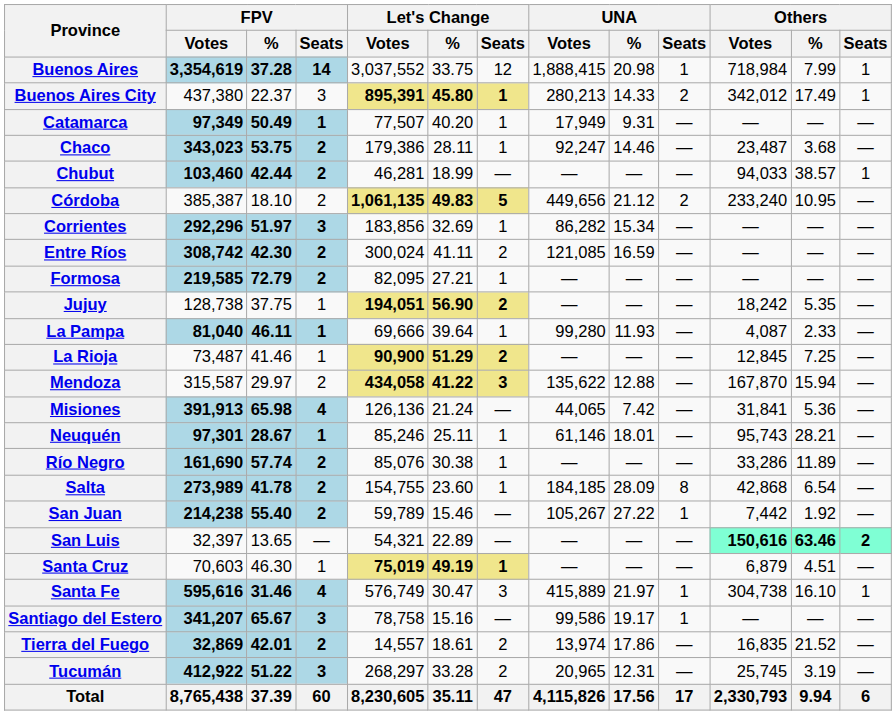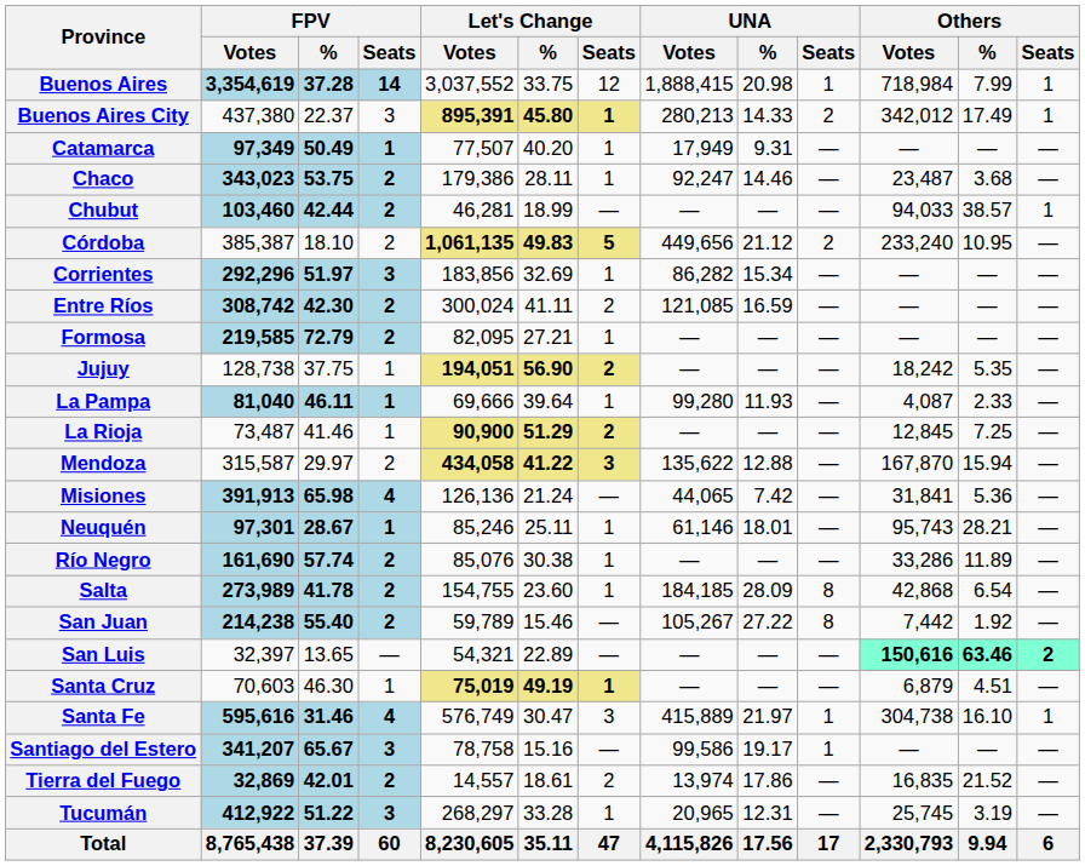 <table class="wikitable sortable plainrowheaders" style="text-align:right;">
 <tr>
 <th rowspan=2>Province</th>
 <th colspan=3>FPV</th>
 <th colspan=3>Let's Change</th>
 <th colspan=3>UNA</th>
 <th colspan=3>Others</th>
 </tr>
 <tr>
 <th>Votes</th>
 <th>%</th>
 <th>Seats</th>
 <th>Votes</th>
 <th>%</th>
 <th>Seats</th>
 <th>Votes</th>
 <th>%</th>
 <th>Seats</th>
 <th>Votes</th>
 <th>%</th>
 <th>Seats</th>
 </tr>
 <tr>
 <th scope=row><a href='#'>Buenos Aires</a></th>
 <td bgcolor=lightblue><strong>3,354,619</strong></td>
 <td bgcolor=lightblue><strong>37.28</strong></td>
 <td bgcolor=lightblue align=center><strong>14</strong></td>
 <td>3,037,552</td>
 <td>33.75</td>
 <td align=center>12</td>
 <td>1,888,415</td>
 <td>20.98</td>
 <td align=center>1</td>
 <td>718,984</td>
 <td>7.99</td>
 <td align=center>1</td>
 </tr>
 <tr>
 <th scope=row><a href='#'>Buenos Aires City</a></th>
 <td>437,380</td>
 <td>22.37</td>
 <td align=center>3</td>
 <td bgcolor=khaki><strong>895,391</strong></td>
 <td bgcolor=khaki><strong>45.80</strong></td>
 <td bgcolor=khaki align=center><strong>1</strong></td>
 <td>280,213</td>
 <td>14.33</td>
 <td align=center>2</td>
 <td>342,012</td>
 <td>17.49</td>
 <td align=center>1</td>
 </tr>
 <tr>
 <th scope=row><a href='#'>Catamarca</a></th>
 <td bgcolor=lightblue><strong>97,349</strong></td>
 <td bgcolor=lightblue><strong>50.49</strong></td>
 <td bgcolor=lightblue align=center><strong>1</strong></td>
 <td>77,507</td>
 <td>40.20</td>
 <td align=center>1</td>
 <td>17,949</td>
 <td>9.31</td>
 <td align=center>—</td>
 <td align=center>—</td>
 <td align=center>—</td>
 <td align=center>—</td>
 </tr>
 <tr>
 <th scope=row><a href='#'>Chaco</a></th>
 <td bgcolor=lightblue><strong>343,023</strong></td>
 <td bgcolor=lightblue><strong>53.75</strong></td>
 <td bgcolor=lightblue align=center><strong>2</strong></td>
 <td>179,386</td>
 <td>28.11</td>
 <td align=center>1</td>
 <td>92,247</td>
 <td>14.46</td>
 <td align=center>—</td>
 <td>23,487</td>
 <td>3.68</td>
 <td align=center>—</td>
 </tr>
 <tr>
 <th scope=row><a href='#'>Chubut</a></th>
 <td bgcolor=lightblue><strong>103,460</strong></td>
 <td bgcolor=lightblue><strong>42.44</strong></td>
 <td bgcolor=lightblue align=center><strong>2</strong></td>
 <td>46,281</td>
 <td>18.99</td>
 <td align=center>—</td>
 <td align=center>—</td>
 <td align=center>—</td>
 <td align=center>—</td>
 <td>94,033</td>
 <td>38.57</td>
 <td align=center>1</td>
 </tr>
 <tr>
 <th scope=row><a href='#'>Córdoba</a></th>
 <td>385,387</td>
 <td>18.10</td>
 <td align=center>2</td>
 <td bgcolor=khaki><strong>1,061,135</strong></td>
 <td bgcolor=khaki><strong>49.83</strong></td>
 <td bgcolor=khaki align=center><strong>5</strong></td>
 <td>449,656</td>
 <td>21.12</td>
 <td align=center>2</td>
 <td>233,240</td>
 <td>10.95</td>
 <td align=center>—</td>
 </tr>
 <tr>
 <th scope=row><a href='#'>Corrientes</a></th>
 <td bgcolor=lightblue><strong>292,296</strong></td>
 <td bgcolor=lightblue><strong>51.97</strong></td>
 <td bgcolor=lightblue align=center><strong>3</strong></td>
 <td>183,856</td>
 <td>32.69</td>
 <td align=center>1</td>
 <td>86,282</td>
 <td>15.34</td>
 <td align=center>—</td>
 <td align=center>—</td>
 <td align=center>—</td>
 <td align=center>—</td>
 </tr>
 <tr>
 <th scope=row><a href='#'>Entre Ríos</a></th>
 <td bgcolor=lightblue><strong>308,742</strong></td>
 <td bgcolor=lightblue><strong>42.30</strong></td>
 <td bgcolor=lightblue align=center><strong>2</strong></td>
 <td>300,024</td>
 <td>41.11</td>
 <td align=center>2</td>
 <td>121,085</td>
 <td>16.59</td>
 <td align=center>—</td>
 <td align=center>—</td>
 <td align=center>—</td>
 <td align=center>—</td>
 </tr>
 <tr>
 <th scope=row><a href='#'>Formosa</a></th>
 <td bgcolor=lightblue><strong>219,585</strong></td>
 <td bgcolor=lightblue><strong>72.79</strong></td>
 <td bgcolor=lightblue align=center><strong>2</strong></td>
 <td>82,095</td>
 <td>27.21</td>
 <td align=center>1</td>
 <td align=center>—</td>
 <td align=center>—</td>
 <td align=center>—</td>
 <td align=center>—</td>
 <td align=center>—</td>
 <td align=center>—</td>
 </tr>
 <tr>
 <th scope=row><a href='#'>Jujuy</a></th>
 <td>128,738</td>
 <td>37.75</td>
 <td align=center>1</td>
 <td bgcolor=khaki><strong>194,051</strong></td>
 <td bgcolor=khaki><strong>56.90</strong></td>
 <td bgcolor=khaki align=center><strong>2</strong></td>
 <td align=center>—</td>
 <td align=center>—</td>
 <td align=center>—</td>
 <td>18,242</td>
 <td>5.35</td>
 <td align=center>—</td>
 </tr>
 <tr>
 <th scope=row><a href='#'>La Pampa</a></th>
 <td bgcolor=lightblue><strong>81,040</strong></td>
 <td bgcolor=lightblue><strong>46.11</strong></td>
 <td bgcolor=lightblue align=center><strong>1</strong></td>
 <td>69,666</td>
 <td>39.64</td>
 <td align=center>1</td>
 <td>99,280</td>
 <td>11.93</td>
 <td align=center>—</td>
 <td>4,087</td>
 <td>2.33</td>
 <td align=center>—</td>
 </tr>
 <tr>
 <th scope=row><a href='#'>La Rioja</a></th>
 <td>73,487</td>
 <td>41.46</td>
 <td align=center>1</td>
 <td bgcolor=khaki><strong>90,900</strong></td>
 <td bgcolor=khaki><strong>51.29</strong></td>
 <td bgcolor=khaki align=center><strong>2</strong></td>
 <td align=center>—</td>
 <td align=center>—</td>
 <td align=center>—</td>
 <td>12,845</td>
 <td>7.25</td>
 <td align=center>—</td>
 </tr>
 <tr>
 <th scope=row><a href='#'>Mendoza</a></th>
 <td>315,587</td>
 <td>29.97</td>
 <td align=center>2</td>
 <td bgcolor=khaki><strong>434,058</strong></td>
 <td bgcolor=khaki><strong>41.22</strong></td>
 <td bgcolor=khaki align=center><strong>3</strong></td>
 <td>135,622</td>
 <td>12.88</td>
 <td align=center>—</td>
 <td>167,870</td>
 <td>15.94</td>
 <td align=center>—</td>
 </tr>
 <tr>
 <th scope=row><a href='#'>Misiones</a></th>
 <td bgcolor=lightblue><strong>391,913</strong></td>
 <td bgcolor=lightblue><strong>65.98</strong></td>
 <td bgcolor=lightblue align=center><strong>4</strong></td>
 <td>126,136</td>
 <td>21.24</td>
 <td align=center>—</td>
 <td>44,065</td>
 <td>7.42</td>
 <td align=center>—</td>
 <td>31,841</td>
 <td>5.36</td>
 <td align=center>—</td>
 </tr>
 <tr>
 <th scope=row><a href='#'>Neuquén</a></th>
 <td bgcolor=lightblue><strong>97,301</strong></td>
 <td bgcolor=lightblue><strong>28.67</strong></td>
 <td bgcolor=lightblue align=center><strong>1</strong></td>
 <td>85,246</td>
 <td>25.11</td>
 <td align=center>1</td>
 <td>61,146</td>
 <td>18.01</td>
 <td align=center>—</td>
 <td>95,743</td>
 <td>28.21</td>
 <td align=center>—</td>
 </tr>
 <tr>
 <th scope=row><a href='#'>Río Negro</a></th>
 <td bgcolor=lightblue><strong>161,690</strong></td>
 <td bgcolor=lightblue><strong>57.74</strong></td>
 <td bgcolor=lightblue align=center><strong>2</strong></td>
 <td>85,076</td>
 <td>30.38</td>
 <td align=center>1</td>
 <td align=center>—</td>
 <td align=center>—</td>
 <td align=center>—</td>
 <td>33,286</td>
 <td>11.89</td>
 <td align=center>—</td>
 </tr>
 <tr>
 <th scope=row><a href='#'>Salta</a></th>
 <td bgcolor=lightblue><strong>273,989</strong></td>
 <td bgcolor=lightblue><strong>41.78</strong></td>
 <td bgcolor=lightblue align=center><strong>2</strong></td>
 <td>154,755</td>
 <td>23.60</td>
 <td align=center>1</td>
 <td>184,185</td>
 <td>28.09</td>
 <td align=center>8</td>
 <td>42,868</td>
 <td>6.54</td>
 <td align=center>—</td>
 </tr>
 <tr>
 <th scope=row><a href='#'>San Juan</a></th>
 <td bgcolor=lightblue><strong>214,238</strong></td>
 <td bgcolor=lightblue><strong>55.40</strong></td>
 <td bgcolor=lightblue align=center><strong>2</strong></td>
 <td>59,789</td>
 <td>15.46</td>
 <td align=center>—</td>
 <td>105,267</td>
 <td>27.22</td>
-<td align=center>1</td>
+<td align=center>8</td>
 <td>7,442</td>
 <td>1.92</td>
 <td align=center>—</td>
 </tr>
 <tr>
 <th scope=row><a href='#'>San Luis</a></th>
 <td>32,397</td>
 <td>13.65</td>
 <td align=center>—</td>
 <td>54,321</td>
 <td>22.89</td>
 <td align=center>—</td>
 <td align=center>—</td>
 <td align=center>—</td>
 <td align=center>—</td>
 <td bgcolor=Aquamarine><strong>150,616</strong></td>
 <td bgcolor=Aquamarine><strong>63.46</strong></td>
 <td bgcolor=Aquamarine align=center><strong>2</strong></td>
 </tr>
 <tr>
 <th scope=row><a href='#'>Santa Cruz</a></th>
 <td>70,603</td>
 <td>46.30</td>
 <td align=center>1</td>
 <td bgcolor=khaki><strong>75,019</strong></td>
 <td bgcolor=khaki><strong>49.19</strong></td>
 <td bgcolor=khaki align=center><strong>1</strong></td>
 <td align=center>—</td>
 <td align=center>—</td>
 <td align=center>—</td>
 <td>6,879</td>
 <td>4.51</td>
 <td align=center>—</td>
 </tr>
 <tr>
 <th scope=row><a href='#'>Santa Fe</a></th>
 <td bgcolor=lightblue><strong>595,616</strong></td>
 <td bgcolor=lightblue><strong>31.46</strong></td>
 <td bgcolor=lightblue align=center><strong>4</strong></td>
 <td>576,749</td>
 <td>30.47</td>
 <td align=center>3</td>
 <td>415,889</td>
 <td>21.97</td>
 <td align=center>1</td>
 <td>304,738</td>
 <td>16.10</td>
 <td align=center>1</td>
 </tr>
 <tr>
 <th scope=row><a href='#'>Santiago del Estero</a></th>
 <td bgcolor=lightblue><strong>341,207</strong></td>
 <td bgcolor=lightblue><strong>65.67</strong></td>
 <td bgcolor=lightblue align=center><strong>3</strong></td>
 <td>78,758</td>
 <td>15.16</td>
 <td align=center>—</td>
 <td>99,586</td>
 <td>19.17</td>
 <td align=center>1</td>
 <td align=center>—</td>
 <td align=center>—</td>
 <td align=center>—</td>
 </tr>
 <tr>
 <th scope=row><a href='#'>Tierra del Fuego</a></th>
 <td bgcolor=lightblue><strong>32,869</strong></td>
 <td bgcolor=lightblue><strong>42.01</strong></td>
 <td bgcolor=lightblue align=center><strong>2</strong></td>
 <td>14,557</td>
 <td>18.61</td>
 <td align=center>2</td>
 <td>13,974</td>
 <td>17.86</td>
 <td align=center>—</td>
 <td>16,835</td>
 <td>21.52</td>
 <td align=center>—</td>
 </tr>
 <tr>
 <th scope=row><a href='#'>Tucumán</a></th>
 <td bgcolor=lightblue><strong>412,922</strong></td>
 <td bgcolor=lightblue><strong>51.22</strong></td>
 <td bgcolor=lightblue align=center><strong>3</strong></td>
 <td>268,297</td>
 <td>33.28</td>
-<td align=center>2</td>
+<td align=center>1</td>
 <td>20,965</td>
 <td>12.31</td>
 <td align=center>—</td>
 <td>25,745</td>
 <td>3.19</td>
 <td align=center>—</td>
 </tr>
 <tr>
 <th>Total</th>
 <th>8,765,438</th>
 <th>37.39</th>
 <th>60</th>
 <th>8,230,605</th>
 <th>35.11</th>
 <th>47</th>
 <th>4,115,826</th>
 <th>17.56</th>
 <th>17</th>
 <th>2,330,793</th>
 <th>9.94</th>
 <th>6</th>
 </tr>
 </table>
